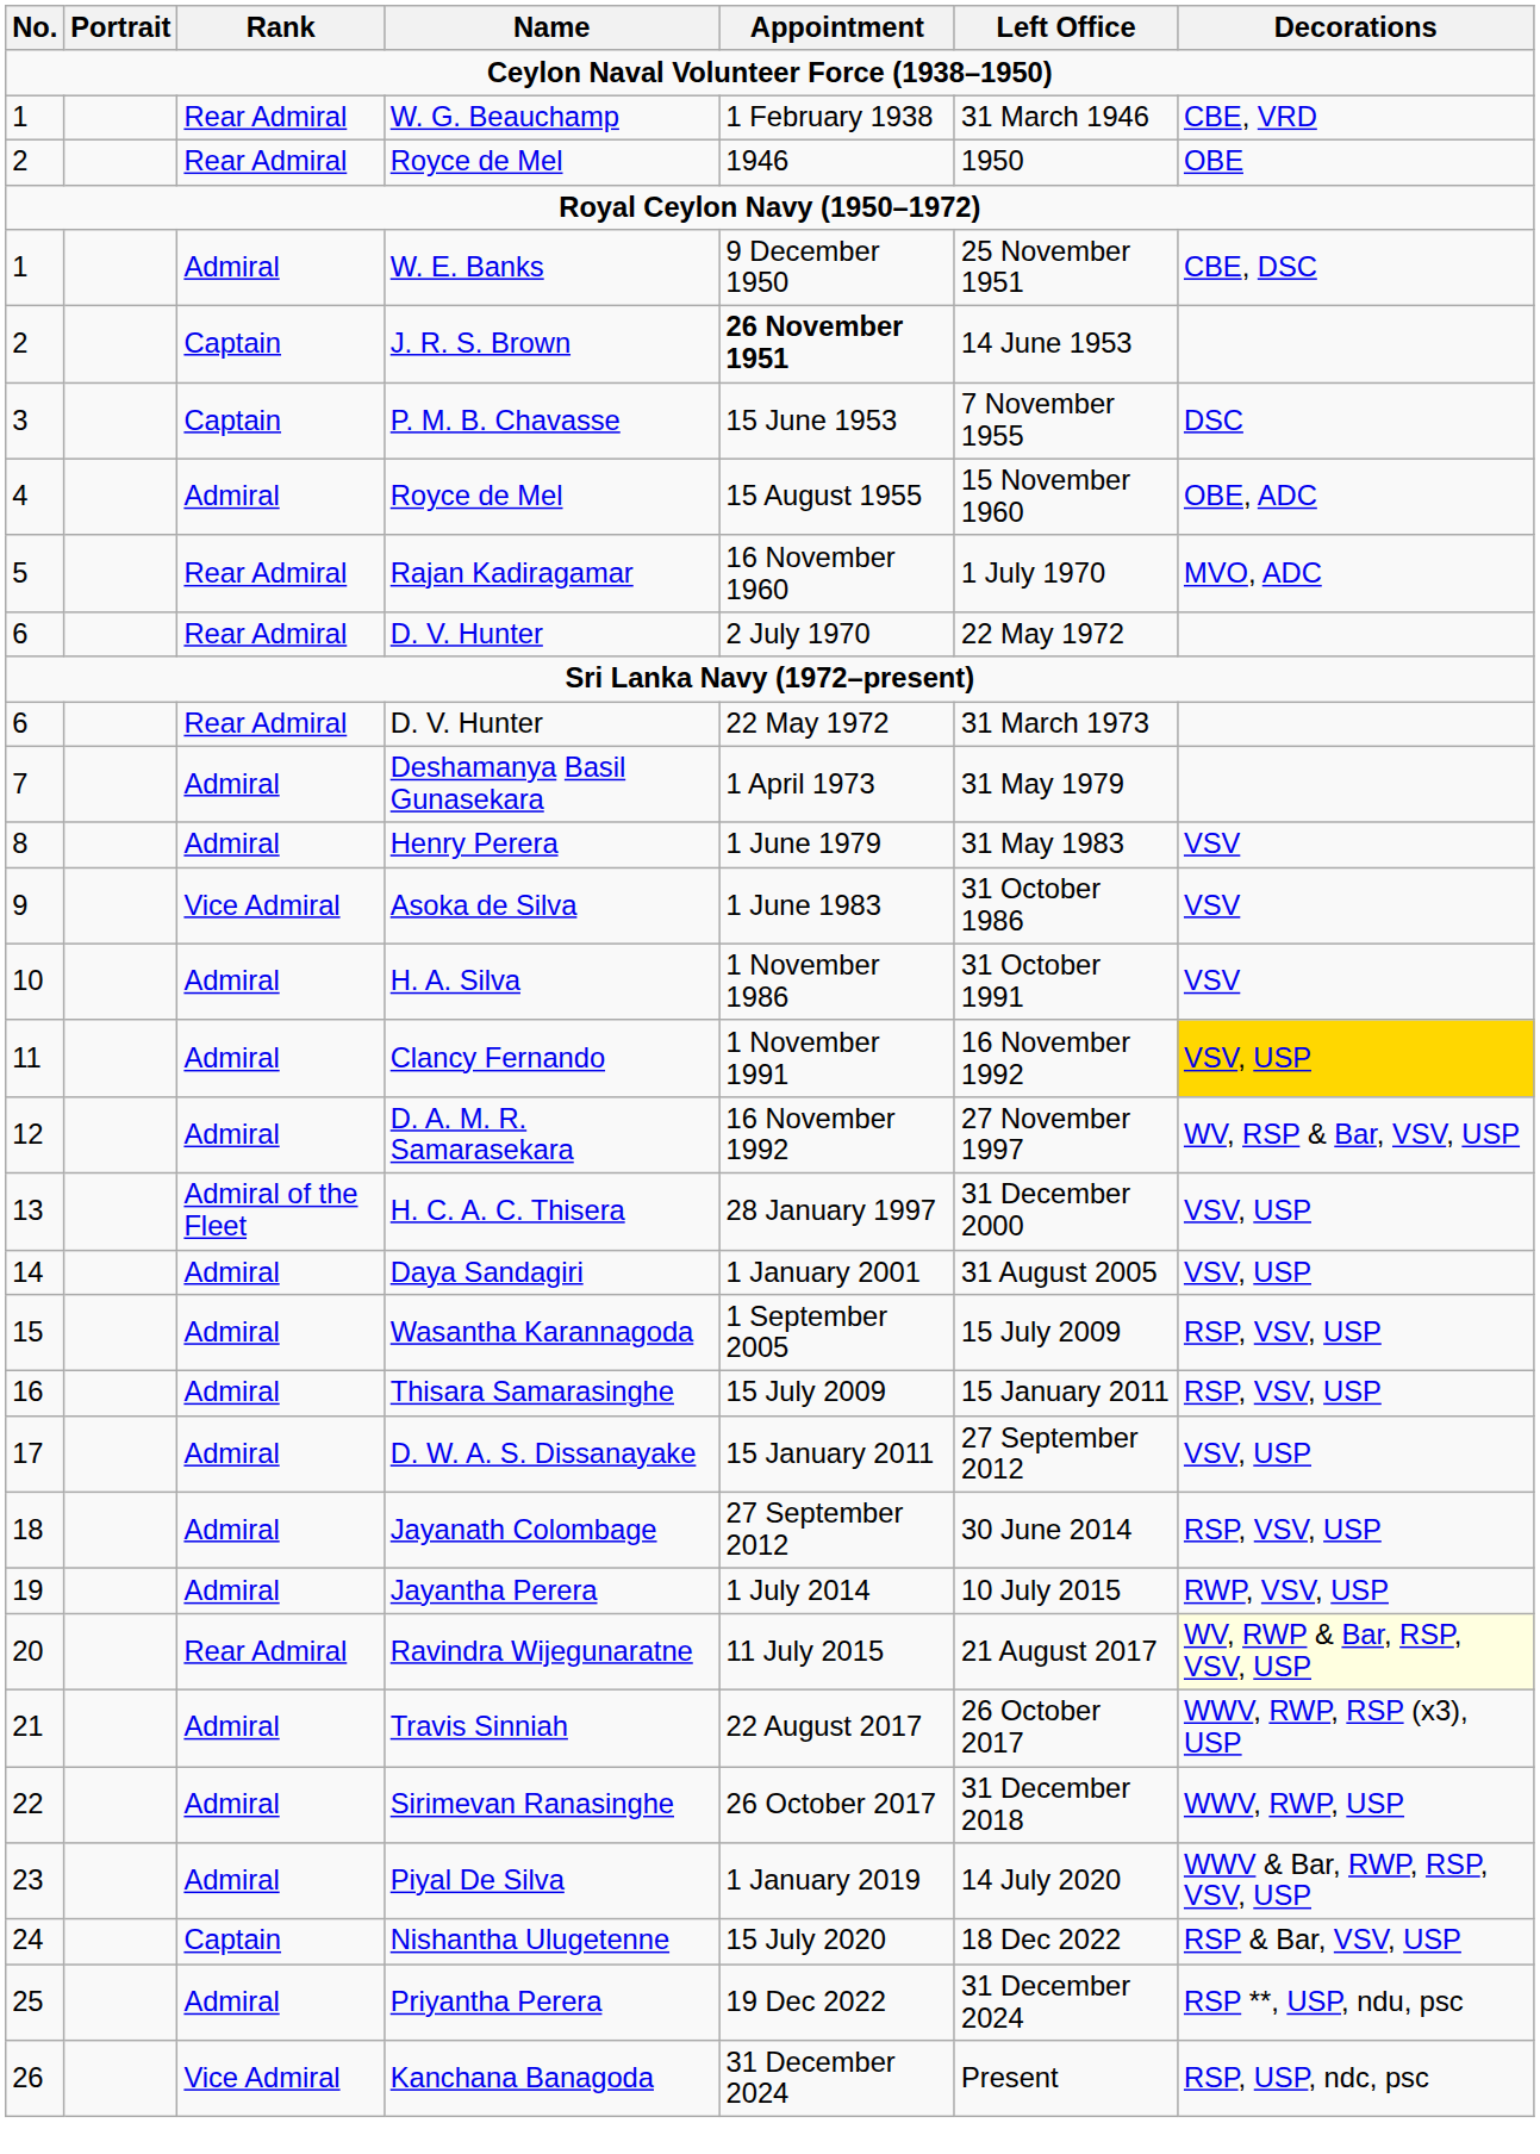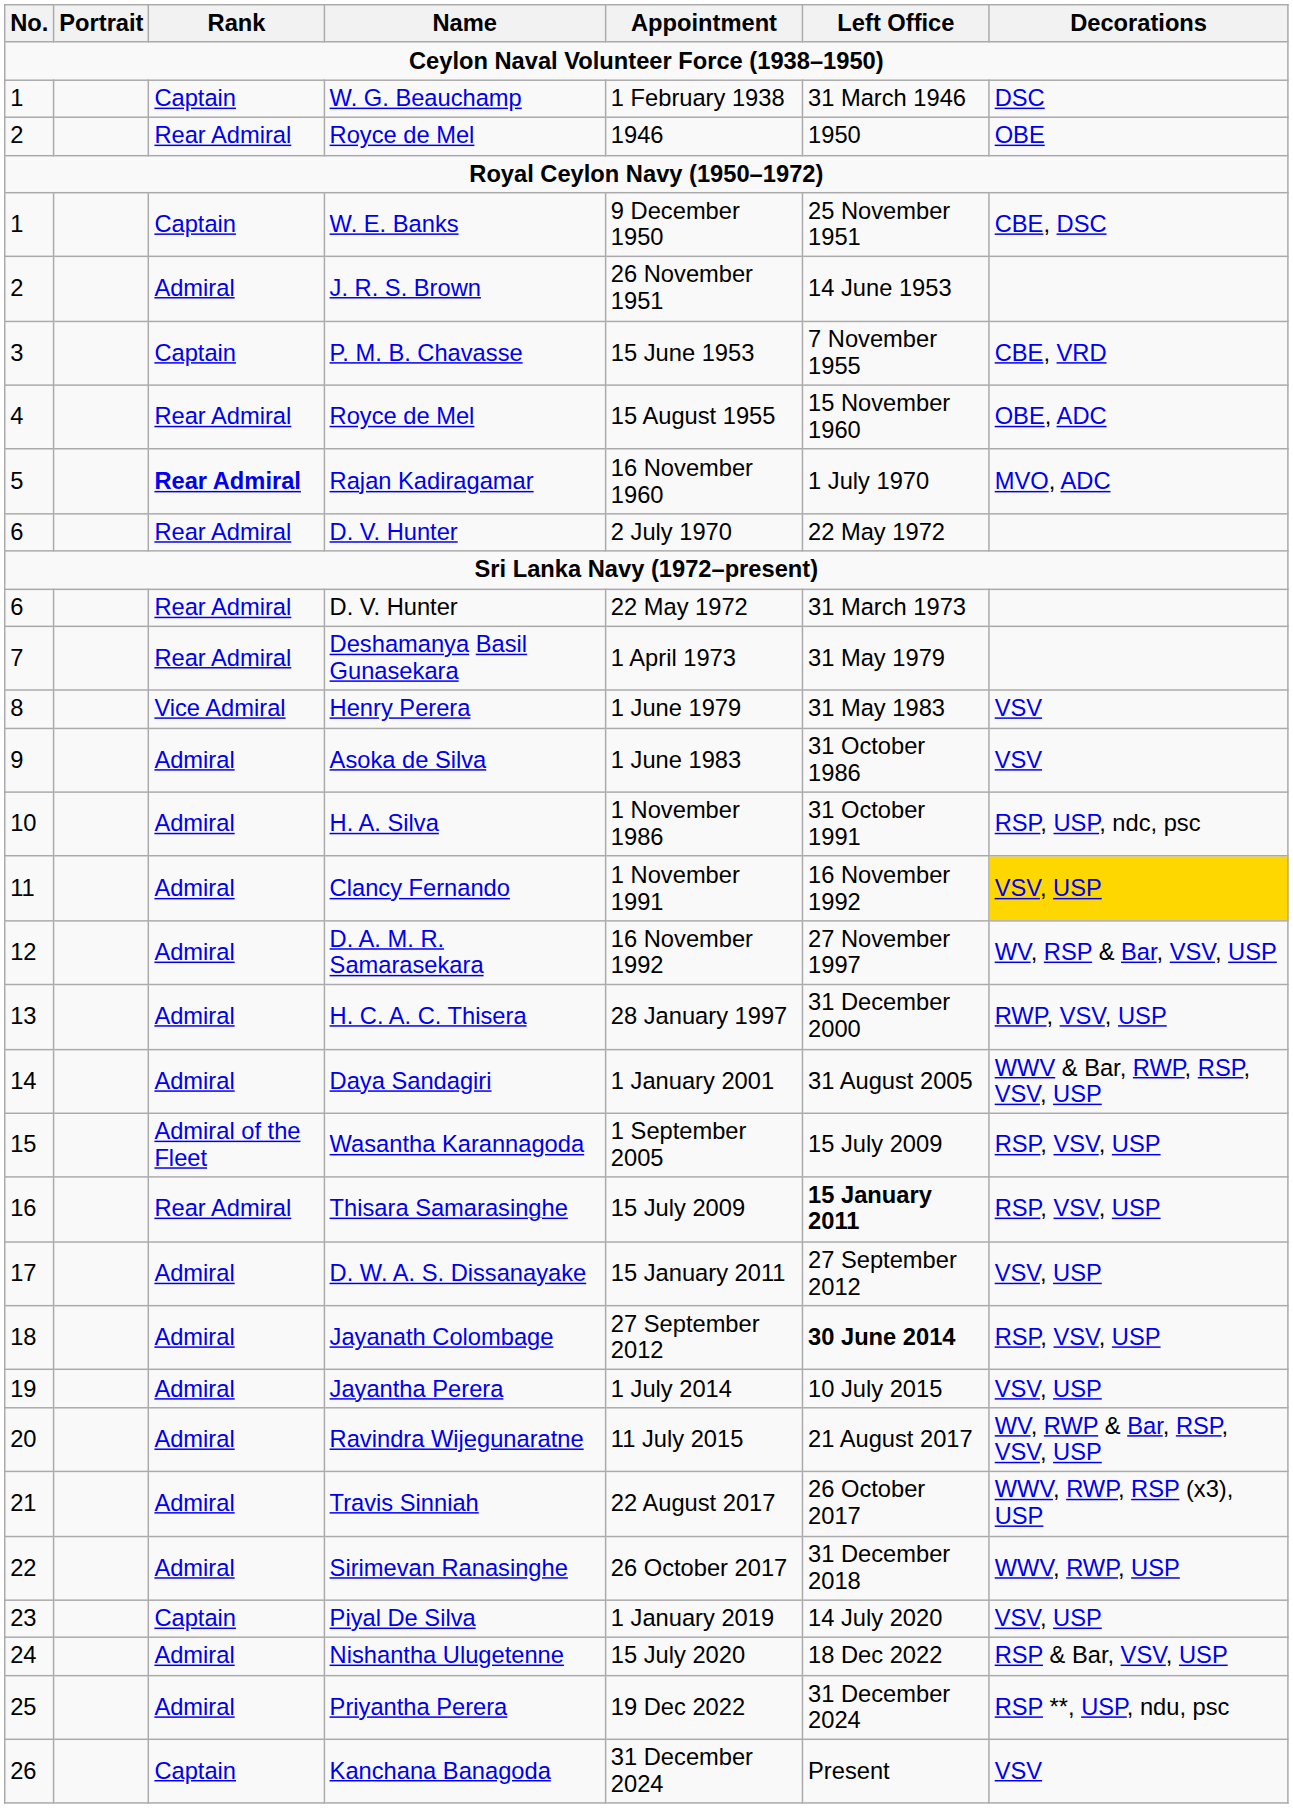 <table class="wikitable"; margin:0 auto;">
 <tr>
 <th bgcolor="#CCCCCC">No.</th>
 <th bgcolor="#CCCCCC">Portrait</th>
 <th bgcolor="#CCCCCC">Rank</th>
 <th bgcolor="#CCCCCC">Name</th>
 <th bgcolor="#CCCCCC">Appointment</th>
 <th bgcolor="#CCCCCC">Left Office</th>
 <th bgcolor="#CCCCCC">Decorations</th>
 </tr>
 <tr>
 <td colspan=7 align=center><strong>Ceylon Naval Volunteer Force (1938–1950)</strong></td>
 </tr>
 <tr>
 <td>1</td>
 <td></td>
-<td><a href='#'>Rear Admiral</a></td>
+<td><a href='#'>Captain</a></td>
 <td><a href='#'>W. G. Beauchamp</a></td>
 <td>1 February 1938</td>
 <td>31 March 1946</td>
-<td><a href='#'>CBE</a>, <a href='#'>VRD</a></td>
+<td><a href='#'>DSC</a></td>
 </tr>
 <tr>
 <td>2</td>
 <td></td>
 <td><a href='#'>Rear Admiral</a></td>
 <td><a href='#'>Royce de Mel</a></td>
 <td>1946</td>
 <td>1950</td>
 <td><a href='#'>OBE</a></td>
 </tr>
 <tr>
 <td colspan=7 align=center><strong>Royal Ceylon Navy (1950–1972)</strong></td>
 </tr>
 <tr>
 <td>1</td>
 <td></td>
-<td><a href='#'>Admiral</a></td>
+<td><a href='#'>Captain</a></td>
 <td><a href='#'>W. E. Banks</a></td>
 <td>9 December 1950</td>
 <td>25 November 1951</td>
 <td><a href='#'>CBE</a>, <a href='#'>DSC</a></td>
 </tr>
 <tr>
 <td>2</td>
 <td></td>
-<td><a href='#'>Captain</a></td>
+<td><a href='#'>Admiral</a></td>
 <td><a href='#'>J. R. S. Brown</a></td>
-<td><strong>26 November 1951</strong></td>
+<td>26 November 1951</td>
 <td>14 June 1953</td>
 <td></td>
 </tr>
 <tr>
 <td>3</td>
 <td></td>
 <td><a href='#'>Captain</a></td>
 <td><a href='#'>P. M. B. Chavasse</a></td>
 <td>15 June 1953</td>
 <td>7 November 1955</td>
-<td><a href='#'>DSC</a></td>
+<td><a href='#'>CBE</a>, <a href='#'>VRD</a></td>
 </tr>
 <tr>
 <td>4</td>
 <td></td>
-<td><a href='#'>Admiral</a></td>
+<td><a href='#'>Rear Admiral</a></td>
 <td><a href='#'>Royce de Mel</a></td>
 <td>15 August 1955</td>
 <td>15 November 1960</td>
 <td><a href='#'>OBE</a>, <a href='#'>ADC</a></td>
 </tr>
 <tr>
 <td>5</td>
 <td></td>
-<td><a href='#'>Rear Admiral</a></td>
+<td><strong><a href='#'>Rear Admiral</a></strong></td>
 <td><a href='#'>Rajan Kadiragamar</a></td>
 <td>16 November 1960</td>
 <td>1 July 1970</td>
 <td><a href='#'>MVO</a>, <a href='#'>ADC</a></td>
 </tr>
 <tr>
 <td>6</td>
 <td></td>
 <td><a href='#'>Rear Admiral</a></td>
 <td><a href='#'>D. V. Hunter</a></td>
 <td>2 July 1970</td>
 <td>22 May 1972</td>
 <td></td>
 </tr>
 <tr>
 <td colspan=7 align=center><strong>Sri Lanka Navy (1972–present)</strong></td>
 </tr>
 <tr>
 <td>6</td>
 <td></td>
 <td><a href='#'>Rear Admiral</a></td>
 <td>D. V. Hunter</td>
 <td>22 May 1972</td>
 <td>31 March 1973</td>
 <td></td>
 </tr>
 <tr>
 <td>7</td>
 <td></td>
-<td><a href='#'>Admiral</a></td>
+<td><a href='#'>Rear Admiral</a></td>
 <td><a href='#'>Deshamanya</a> <a href='#'>Basil Gunasekara</a></td>
 <td>1 April 1973</td>
 <td>31 May 1979</td>
 <td></td>
 </tr>
 <tr>
 <td>8</td>
 <td></td>
-<td><a href='#'>Admiral</a></td>
+<td><a href='#'>Vice Admiral</a></td>
 <td><a href='#'>Henry Perera</a></td>
 <td>1 June 1979</td>
 <td>31 May 1983</td>
 <td><a href='#'>VSV</a></td>
 </tr>
 <tr>
 <td>9</td>
 <td></td>
-<td><a href='#'>Vice Admiral</a></td>
+<td><a href='#'>Admiral</a></td>
 <td><a href='#'>Asoka de Silva</a></td>
 <td>1 June 1983</td>
 <td>31 October 1986</td>
 <td><a href='#'>VSV</a></td>
 </tr>
 <tr>
 <td>10</td>
 <td></td>
 <td><a href='#'>Admiral</a></td>
 <td><a href='#'>H. A. Silva</a></td>
 <td>1 November 1986</td>
 <td>31 October 1991</td>
-<td><a href='#'>VSV</a></td>
+<td><a href='#'>RSP</a>, <a href='#'>USP</a>, ndc, psc</td>
 </tr>
 <tr>
 <td>11</td>
 <td></td>
 <td><a href='#'>Admiral</a></td>
 <td><a href='#'>Clancy Fernando</a></td>
 <td>1 November 1991</td>
 <td>16 November 1992</td>
 <td style="background: gold;"><a href='#'>VSV</a>, <a href='#'>USP</a></td>
 </tr>
 <tr>
 <td>12</td>
 <td></td>
 <td><a href='#'>Admiral</a></td>
 <td><a href='#'>D. A. M. R. Samarasekara</a></td>
 <td>16 November 1992</td>
 <td>27 November 1997</td>
 <td><a href='#'>WV</a>, <a href='#'>RSP</a> & <a href='#'>Bar</a>, <a href='#'>VSV</a>, <a href='#'>USP</a></td>
 </tr>
 <tr>
 <td>13</td>
 <td></td>
-<td><a href='#'>Admiral of the Fleet</a></td>
+<td><a href='#'>Admiral</a></td>
 <td><a href='#'>H. C. A. C. Thisera</a></td>
 <td>28 January 1997</td>
 <td>31 December 2000</td>
-<td><a href='#'>VSV</a>, <a href='#'>USP</a></td>
+<td><a href='#'>RWP</a>, <a href='#'>VSV</a>, <a href='#'>USP</a></td>
 </tr>
 <tr>
 <td>14</td>
 <td></td>
 <td><a href='#'>Admiral</a></td>
 <td><a href='#'>Daya Sandagiri</a></td>
 <td>1 January 2001</td>
 <td>31 August 2005</td>
-<td><a href='#'>VSV</a>, <a href='#'>USP</a></td>
+<td><a href='#'>WWV</a> & Bar, <a href='#'>RWP</a>, <a href='#'>RSP</a>, <a href='#'>VSV</a>, <a href='#'>USP</a></td>
 </tr>
 <tr>
 <td>15</td>
 <td></td>
-<td><a href='#'>Admiral</a></td>
+<td><a href='#'>Admiral of the Fleet</a></td>
 <td><a href='#'>Wasantha Karannagoda</a></td>
 <td>1 September 2005</td>
 <td>15 July 2009</td>
 <td><a href='#'>RSP</a>, <a href='#'>VSV</a>, <a href='#'>USP</a></td>
 </tr>
 <tr>
 <td>16</td>
 <td></td>
-<td><a href='#'>Admiral</a></td>
+<td><a href='#'>Rear Admiral</a></td>
 <td><a href='#'>Thisara Samarasinghe</a></td>
 <td>15 July 2009</td>
-<td>15 January 2011</td>
+<td><strong>15 January 2011</strong></td>
 <td><a href='#'>RSP</a>, <a href='#'>VSV</a>, <a href='#'>USP</a></td>
 </tr>
 <tr>
 <td>17</td>
 <td></td>
 <td><a href='#'>Admiral</a></td>
 <td><a href='#'>D. W. A. S. Dissanayake</a></td>
 <td>15 January 2011</td>
 <td>27 September 2012</td>
 <td><a href='#'>VSV</a>, <a href='#'>USP</a></td>
 </tr>
 <tr>
 <td>18</td>
 <td></td>
 <td><a href='#'>Admiral</a></td>
 <td><a href='#'>Jayanath Colombage</a></td>
 <td>27 September 2012</td>
-<td>30 June 2014</td>
+<td><strong>30 June 2014</strong></td>
 <td><a href='#'>RSP</a>, <a href='#'>VSV</a>, <a href='#'>USP</a></td>
 </tr>
 <tr>
 <td>19</td>
 <td></td>
 <td><a href='#'>Admiral</a></td>
 <td><a href='#'>Jayantha Perera</a></td>
 <td>1 July 2014</td>
 <td>10 July 2015</td>
-<td><a href='#'>RWP</a>, <a href='#'>VSV</a>, <a href='#'>USP</a></td>
+<td><a href='#'>VSV</a>, <a href='#'>USP</a></td>
 </tr>
 <tr>
 <td>20</td>
 <td></td>
-<td><a href='#'>Rear Admiral</a></td>
+<td><a href='#'>Admiral</a></td>
 <td><a href='#'>Ravindra Wijegunaratne</a></td>
 <td>11 July 2015</td>
 <td>21 August 2017</td>
-<td style="background: lightyellow;"><a href='#'>WV</a>, <a href='#'>RWP</a> & <a href='#'>Bar</a>, <a href='#'>RSP</a>, <a href='#'>VSV</a>, <a href='#'>USP</a></td>
+<td><a href='#'>WV</a>, <a href='#'>RWP</a> & <a href='#'>Bar</a>, <a href='#'>RSP</a>, <a href='#'>VSV</a>, <a href='#'>USP</a></td>
 </tr>
 <tr>
 <td>21</td>
 <td></td>
 <td><a href='#'>Admiral</a></td>
 <td><a href='#'>Travis Sinniah</a></td>
 <td>22 August 2017</td>
 <td>26 October 2017</td>
 <td><a href='#'>WWV</a>, <a href='#'>RWP</a>, <a href='#'>RSP</a> (x3), <a href='#'>USP</a></td>
 </tr>
 <tr>
 <td>22</td>
 <td></td>
 <td><a href='#'>Admiral</a></td>
 <td><a href='#'>Sirimevan Ranasinghe</a></td>
 <td>26 October 2017</td>
 <td>31 December 2018</td>
 <td><a href='#'>WWV</a>, <a href='#'>RWP</a>, <a href='#'>USP</a></td>
 </tr>
 <tr>
 <td>23</td>
 <td></td>
-<td><a href='#'>Admiral</a></td>
+<td><a href='#'>Captain</a></td>
 <td><a href='#'>Piyal De Silva</a></td>
 <td>1 January 2019</td>
 <td>14 July 2020</td>
-<td><a href='#'>WWV</a> & Bar, <a href='#'>RWP</a>, <a href='#'>RSP</a>, <a href='#'>VSV</a>, <a href='#'>USP</a></td>
+<td><a href='#'>VSV</a>, <a href='#'>USP</a></td>
 </tr>
 <tr>
 <td>24</td>
 <td></td>
-<td><a href='#'>Captain</a></td>
+<td><a href='#'>Admiral</a></td>
 <td><a href='#'>Nishantha Ulugetenne</a></td>
 <td>15 July 2020</td>
 <td>18 Dec 2022</td>
 <td><a href='#'>RSP</a> & Bar, <a href='#'>VSV</a>, <a href='#'>USP</a></td>
 </tr>
 <tr>
 <td>25</td>
 <td></td>
 <td><a href='#'>Admiral</a></td>
 <td><a href='#'>Priyantha Perera</a></td>
 <td>19 Dec 2022</td>
 <td>31 December 2024</td>
 <td><a href='#'>RSP</a> **, <a href='#'>USP</a>, ndu, psc</td>
 </tr>
 <tr>
 <td>26</td>
 <td></td>
-<td><a href='#'>Vice Admiral</a></td>
+<td><a href='#'>Captain</a></td>
 <td><a href='#'>Kanchana Banagoda</a></td>
 <td>31 December 2024</td>
 <td>Present</td>
-<td><a href='#'>RSP</a>, <a href='#'>USP</a>, ndc, psc</td>
+<td><a href='#'>VSV</a></td>
 </tr>
 </table>
